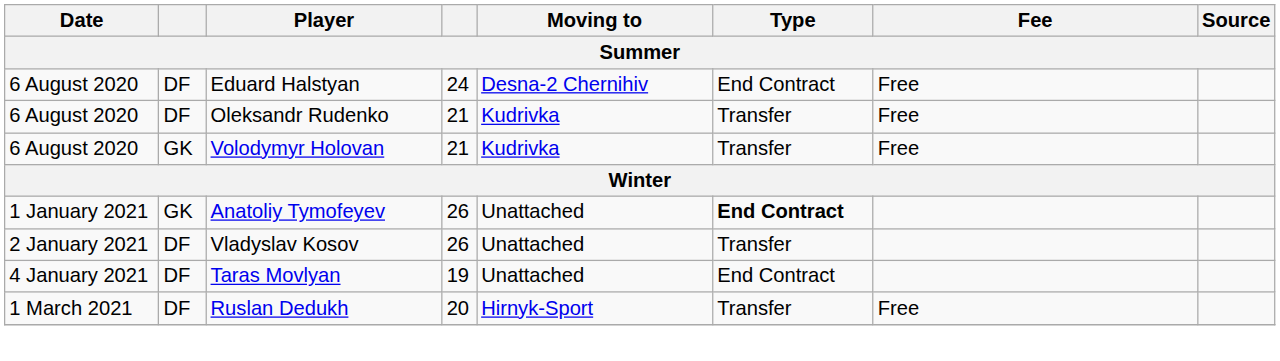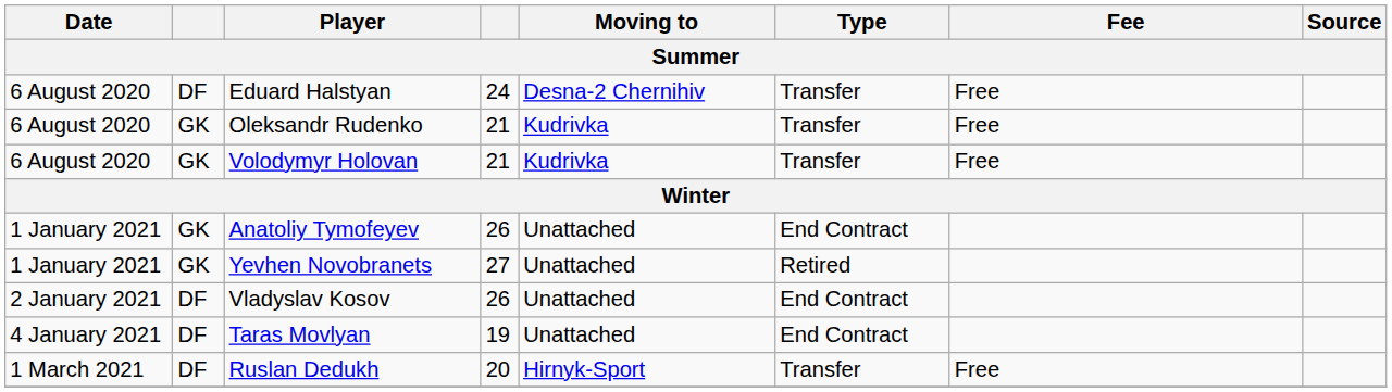 <table class="wikitable sortable">
 <tr>
 <th style="width:115px;">Date</th>
 <th style="width:30px;"></th>
 <th style="width:180px;">Player</th>
 <th style="width:20px;"></th>
 <th style="width:180px;">Moving to</th>
 <th style="width:120px;" class="unsortable">Type</th>
 <th style="width:250px;" class="unsortable">Fee</th>
 <th style="width:20px;">Source</th>
 </tr>
 <tr>
 <th colspan="8">Summer</th>
 </tr>
 <tr>
 <td>6 August 2020</td>
 <td>DF</td>
 <td>  Eduard Halstyan</td>
 <td>24</td>
 <td> <a href='#'>Desna-2 Chernihiv</a></td>
-<td>End Contract</td>
+<td>Transfer</td>
 <td>Free</td>
 <td></td>
 </tr>
 <tr>
 <td>6 August 2020</td>
-<td>DF</td>
+<td>GK</td>
 <td> Oleksandr Rudenko</td>
 <td>21</td>
 <td> <a href='#'>Kudrivka</a></td>
 <td>Transfer</td>
 <td>Free</td>
 <td></td>
 </tr>
 <tr>
 <td>6 August 2020</td>
 <td>GK</td>
 <td> <a href='#'>Volodymyr Holovan</a></td>
 <td>21</td>
 <td> <a href='#'>Kudrivka</a></td>
 <td>Transfer</td>
 <td>Free</td>
 <td></td>
 </tr>
 <tr>
 <th colspan="8">Winter</th>
 </tr>
 <tr>
 <td>1 January 2021</td>
 <td>GK</td>
 <td> <a href='#'>Anatoliy Tymofeyev</a></td>
 <td>26</td>
 <td>Unattached</td>
-<td><strong>End Contract</strong></td>
+<td>End Contract</td>
+<td></td>
+<td></td>
+</tr>
+<tr>
+<td>1 January 2021</td>
+<td>GK</td>
+<td> <a href='#'>Yevhen Novobranets</a></td>
+<td>27</td>
+<td>Unattached</td>
+<td>Retired</td>
 <td></td>
 <td></td>
 </tr>
 <tr>
 <td>2 January 2021</td>
 <td>DF</td>
 <td> Vladyslav Kosov</td>
 <td>26</td>
 <td>Unattached</td>
-<td>Transfer</td>
+<td>End Contract</td>
 <td></td>
 <td></td>
 </tr>
 <tr>
 <td>4 January 2021</td>
 <td>DF</td>
 <td> <a href='#'>Taras Movlyan</a></td>
 <td>19</td>
 <td>Unattached</td>
 <td>End Contract</td>
 <td></td>
 <td></td>
 </tr>
 <tr>
 <td>1 March 2021</td>
 <td>DF</td>
 <td> <a href='#'>Ruslan Dedukh</a></td>
 <td>20</td>
 <td> <a href='#'>Hirnyk-Sport</a></td>
 <td>Transfer</td>
 <td>Free</td>
 <td></td>
 </tr>
 <tr>
 </tr>
 </table>
